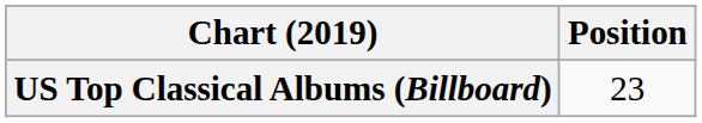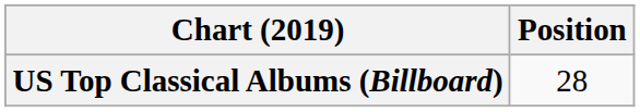 <table class="wikitable plainrowheaders" style="text-align:center">
 <tr>
 <th scope="col">Chart (2019)</th>
 <th scope="col">Position</th>
 </tr>
 <tr>
 <th scope="row">US Top Classical Albums (<em>Billboard</em>)</th>
-<td>23</td>
+<td>28</td>
 </tr>
 </table>
